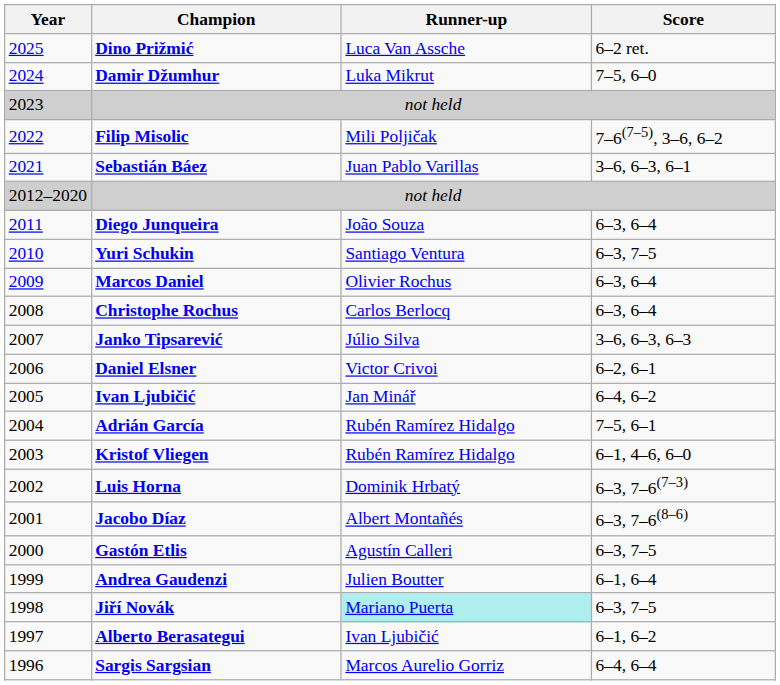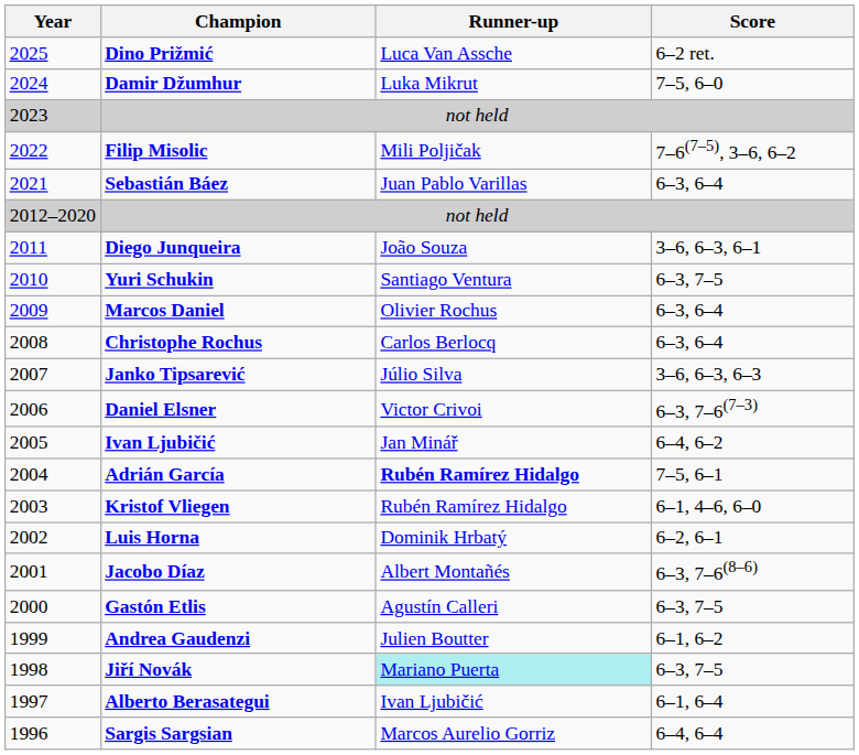 <table class="wikitable" style="font-size:90%">
 <tr>
 <th>Year</th>
 <th width="200">Champion</th>
 <th width="200">Runner-up</th>
 <th width="145">Score</th>
 </tr>
 <tr>
 <td><a href='#'>2025</a></td>
 <td> <strong><a href='#'>Dino Prižmić</a></strong></td>
 <td> <a href='#'>Luca Van Assche</a></td>
 <td>6–2 ret.</td>
 </tr>
 <tr>
 <td><a href='#'>2024</a></td>
 <td> <strong><a href='#'>Damir Džumhur</a></strong></td>
 <td> <a href='#'>Luka Mikrut</a></td>
 <td>7–5, 6–0</td>
 </tr>
 <tr>
 <td style="background:#cfcfcf">2023</td>
 <td colspan=4 align=center style="background:#cfcfcf"><em>not held</em></td>
 </tr>
 <tr>
 <td><a href='#'>2022</a></td>
 <td> <strong><a href='#'>Filip Misolic</a></strong></td>
 <td> <a href='#'>Mili Poljičak</a></td>
 <td>7–6<sup>(7–5)</sup>, 3–6, 6–2</td>
 </tr>
 <tr>
 <td><a href='#'>2021</a></td>
 <td> <strong><a href='#'>Sebastián Báez</a></strong></td>
 <td> <a href='#'>Juan Pablo Varillas</a></td>
-<td>3–6, 6–3, 6–1</td>
+<td>6–3, 6–4</td>
 </tr>
 <tr>
 <td style="background:#cfcfcf">2012–2020</td>
 <td colspan=4 align=center style="background:#cfcfcf"><em>not held</em></td>
 </tr>
 <tr>
 <td><a href='#'>2011</a></td>
 <td> <strong><a href='#'>Diego Junqueira</a></strong></td>
 <td> <a href='#'>João Souza</a></td>
-<td>6–3, 6–4</td>
+<td>3–6, 6–3, 6–1</td>
 </tr>
 <tr>
 <td><a href='#'>2010</a></td>
 <td> <strong><a href='#'>Yuri Schukin</a></strong></td>
 <td> <a href='#'>Santiago Ventura</a></td>
 <td>6–3, 7–5</td>
 </tr>
 <tr>
 <td><a href='#'>2009</a></td>
 <td> <strong><a href='#'>Marcos Daniel</a></strong></td>
 <td> <a href='#'>Olivier Rochus</a></td>
 <td>6–3, 6–4</td>
 </tr>
 <tr>
 <td>2008</td>
 <td> <strong><a href='#'>Christophe Rochus</a></strong></td>
 <td> <a href='#'>Carlos Berlocq</a></td>
 <td>6–3, 6–4</td>
 </tr>
 <tr>
 <td>2007</td>
 <td> <strong><a href='#'>Janko Tipsarević</a></strong></td>
 <td> <a href='#'>Júlio Silva</a></td>
 <td>3–6, 6–3, 6–3</td>
 </tr>
 <tr>
 <td>2006</td>
 <td> <strong><a href='#'>Daniel Elsner</a></strong></td>
 <td> <a href='#'>Victor Crivoi</a></td>
-<td>6–2, 6–1</td>
+<td>6–3, 7–6<sup>(7–3)</sup></td>
 </tr>
 <tr>
 <td>2005</td>
 <td> <strong><a href='#'>Ivan Ljubičić</a></strong></td>
 <td> <a href='#'>Jan Minář</a></td>
 <td>6–4, 6–2</td>
 </tr>
 <tr>
 <td>2004</td>
 <td> <strong><a href='#'>Adrián García</a></strong></td>
-<td> <a href='#'>Rubén Ramírez Hidalgo</a></td>
+<td><strong> <a href='#'>Rubén Ramírez Hidalgo</a></strong></td>
 <td>7–5, 6–1</td>
 </tr>
 <tr>
 <td>2003</td>
 <td> <strong><a href='#'>Kristof Vliegen</a></strong></td>
 <td> <a href='#'>Rubén Ramírez Hidalgo</a></td>
 <td>6–1, 4–6, 6–0</td>
 </tr>
 <tr>
 <td>2002</td>
 <td> <strong><a href='#'>Luis Horna</a></strong></td>
 <td> <a href='#'>Dominik Hrbatý</a></td>
-<td>6–3, 7–6<sup>(7–3)</sup></td>
+<td>6–2, 6–1</td>
 </tr>
 <tr>
 <td>2001</td>
 <td> <strong><a href='#'>Jacobo Díaz</a></strong></td>
 <td> <a href='#'>Albert Montañés</a></td>
 <td>6–3, 7–6<sup>(8–6)</sup></td>
 </tr>
 <tr>
 <td>2000</td>
 <td> <strong><a href='#'>Gastón Etlis</a></strong></td>
 <td> <a href='#'>Agustín Calleri</a></td>
 <td>6–3, 7–5</td>
 </tr>
 <tr>
 <td>1999</td>
 <td> <strong><a href='#'>Andrea Gaudenzi</a></strong></td>
 <td> <a href='#'>Julien Boutter</a></td>
-<td>6–1, 6–4</td>
+<td>6–1, 6–2</td>
 </tr>
 <tr>
 <td>1998</td>
 <td> <strong><a href='#'>Jiří Novák</a></strong></td>
 <td style="background: paleturquoise;"> <a href='#'>Mariano Puerta</a></td>
 <td>6–3, 7–5</td>
 </tr>
 <tr>
 <td>1997</td>
 <td> <strong><a href='#'>Alberto Berasategui</a></strong></td>
 <td> <a href='#'>Ivan Ljubičić</a></td>
-<td>6–1, 6–2</td>
+<td>6–1, 6–4</td>
 </tr>
 <tr>
 <td>1996</td>
 <td> <strong><a href='#'>Sargis Sargsian</a></strong></td>
 <td> <a href='#'>Marcos Aurelio Gorriz</a></td>
 <td>6–4, 6–4</td>
 </tr>
 </table>
